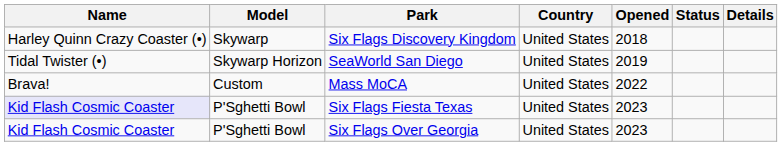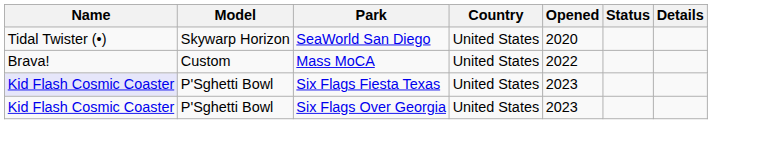 <table class="wikitable sortable">
 <tr>
 <th>Name</th>
 <th>Model</th>
 <th>Park</th>
 <th>Country</th>
 <th>Opened</th>
 <th>Status</th>
 <th class="unsortable">Details</th>
 </tr>
 <tr>
-<td>Harley Quinn Crazy Coaster (•)</td>
-<td>Skywarp</td>
-<td><a href='#'>Six Flags Discovery Kingdom</a></td>
-<td> United States</td>
-<td>2018</td>
-<td></td>
-<td><br></td>
-</tr>
-<tr>
 <td>Tidal Twister (•)</td>
 <td>Skywarp Horizon</td>
 <td><a href='#'>SeaWorld San Diego</a></td>
 <td> United States</td>
-<td>2019</td>
+<td>2020</td>
 <td></td>
 <td><br></td>
 </tr>
 <tr>
 <td>Brava!</td>
 <td>Custom</td>
 <td><a href='#'>Mass MoCA</a></td>
 <td> United States</td>
 <td>2022</td>
 <td></td>
 <td><br></td>
 </tr>
 <tr>
 <td style="background: lavender;"><a href='#'>Kid Flash Cosmic Coaster</a></td>
 <td>P'Sghetti Bowl</td>
 <td><a href='#'>Six Flags Fiesta Texas</a></td>
 <td> United States</td>
 <td>2023</td>
 <td></td>
 <td></td>
 </tr>
 <tr>
 <td><a href='#'>Kid Flash Cosmic Coaster</a></td>
 <td>P'Sghetti Bowl</td>
 <td><a href='#'>Six Flags Over Georgia</a></td>
 <td> United States</td>
 <td>2023</td>
 <td></td>
 <td></td>
 </tr>
 </table>
